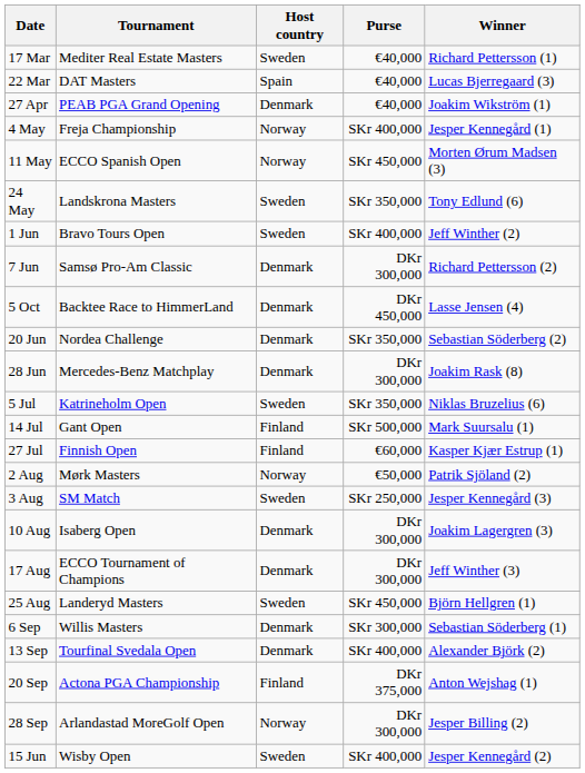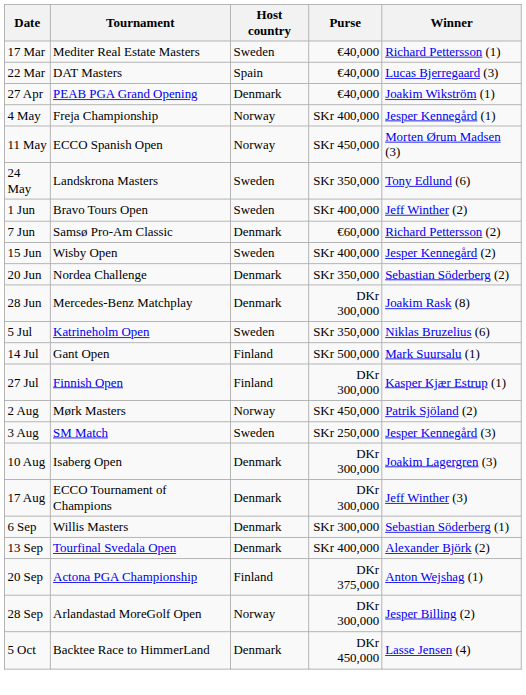 <table class="wikitable" style="font-size:95%;">
 <tr>
 <th>Date</th>
 <th>Tournament</th>
 <th>Host country</th>
 <th>Purse</th>
 <th>Winner</th>
 </tr>
 <tr>
 <td>17 Mar</td>
 <td>Mediter Real Estate Masters</td>
 <td>Sweden</td>
 <td align=right>€40,000</td>
 <td> <a href='#'>Richard Pettersson</a> (1)</td>
 </tr>
 <tr>
 <td>22 Mar</td>
 <td>DAT Masters</td>
 <td>Spain</td>
 <td align=right>€40,000</td>
 <td> <a href='#'>Lucas Bjerregaard</a> (3)</td>
 </tr>
 <tr>
 <td>27 Apr</td>
 <td><a href='#'>PEAB PGA Grand Opening</a></td>
 <td>Denmark</td>
 <td align=right>€40,000</td>
 <td> <a href='#'>Joakim Wikström</a> (1)</td>
 </tr>
 <tr>
 <td>4 May</td>
 <td>Freja Championship</td>
 <td>Norway</td>
 <td align=right>SKr 400,000</td>
 <td> <a href='#'>Jesper Kennegård</a> (1)</td>
 </tr>
 <tr>
 <td>11 May</td>
 <td>ECCO Spanish Open</td>
 <td>Norway</td>
 <td align=right>SKr 450,000</td>
 <td> <a href='#'>Morten Ørum Madsen</a> (3)</td>
 </tr>
 <tr>
 <td>24 May</td>
 <td>Landskrona Masters</td>
 <td>Sweden</td>
 <td align=right>SKr 350,000</td>
 <td> <a href='#'>Tony Edlund</a> (6)</td>
 </tr>
 <tr>
 <td>1 Jun</td>
 <td>Bravo Tours Open</td>
 <td>Sweden</td>
 <td align=right>SKr 400,000</td>
 <td> <a href='#'>Jeff Winther</a> (2)</td>
 </tr>
 <tr>
 <td>7 Jun</td>
 <td>Samsø Pro-Am Classic</td>
 <td>Denmark</td>
-<td align=right>DKr 300,000</td>
+<td align=right>€60,000</td>
 <td> <a href='#'>Richard Pettersson</a> (2)</td>
 </tr>
 <tr>
-<td>5 Oct</td>
-<td>Backtee Race to HimmerLand</td>
-<td>Denmark</td>
-<td align=right>DKr 450,000</td>
-<td> <a href='#'>Lasse Jensen</a> (4)</td>
+<td>15 Jun</td>
+<td>Wisby Open</td>
+<td>Sweden</td>
+<td align=right>SKr 400,000</td>
+<td> <a href='#'>Jesper Kennegård</a> (2)</td>
 </tr>
 <tr>
 <td>20 Jun</td>
 <td>Nordea Challenge</td>
 <td>Denmark</td>
 <td align=right>SKr 350,000</td>
 <td> <a href='#'>Sebastian Söderberg</a> (2)</td>
 </tr>
 <tr>
 <td>28 Jun</td>
 <td>Mercedes-Benz Matchplay</td>
 <td>Denmark</td>
 <td align=right>DKr 300,000</td>
 <td> <a href='#'>Joakim Rask</a> (8)</td>
 </tr>
 <tr>
 <td>5 Jul</td>
 <td><a href='#'>Katrineholm Open</a></td>
 <td>Sweden</td>
 <td align=right>SKr 350,000</td>
 <td> <a href='#'>Niklas Bruzelius</a> (6)</td>
 </tr>
 <tr>
 <td>14 Jul</td>
 <td>Gant Open</td>
 <td>Finland</td>
 <td align=right>SKr 500,000</td>
 <td> <a href='#'>Mark Suursalu</a> (1)</td>
 </tr>
 <tr>
 <td>27 Jul</td>
 <td><a href='#'>Finnish Open</a></td>
 <td>Finland</td>
-<td align=right>€60,000</td>
+<td align=right>DKr 300,000</td>
 <td> <a href='#'>Kasper Kjær Estrup</a> (1)</td>
 </tr>
 <tr>
 <td>2 Aug</td>
 <td>Mørk Masters</td>
 <td>Norway</td>
-<td align=right>€50,000</td>
+<td align=right>SKr 450,000</td>
 <td> <a href='#'>Patrik Sjöland</a> (2)</td>
 </tr>
 <tr>
 <td>3 Aug</td>
 <td><a href='#'>SM Match</a></td>
 <td>Sweden</td>
 <td align=right>SKr 250,000</td>
 <td> <a href='#'>Jesper Kennegård</a> (3)</td>
 </tr>
 <tr>
 <td>10 Aug</td>
 <td>Isaberg Open</td>
 <td>Denmark</td>
 <td align=right>DKr 300,000</td>
 <td> <a href='#'>Joakim Lagergren</a> (3)</td>
 </tr>
 <tr>
 <td>17 Aug</td>
 <td>ECCO Tournament of Champions</td>
 <td>Denmark</td>
 <td align=right>DKr 300,000</td>
 <td> <a href='#'>Jeff Winther</a> (3)</td>
-</tr>
-<tr>
-<td>25 Aug</td>
-<td>Landeryd Masters</td>
-<td>Sweden</td>
-<td align=right>SKr 450,000</td>
-<td> <a href='#'>Björn Hellgren</a> (1)</td>
 </tr>
 <tr>
 <td>6 Sep</td>
 <td>Willis Masters</td>
 <td>Denmark</td>
 <td align=right>SKr 300,000</td>
 <td> <a href='#'>Sebastian Söderberg</a> (1)</td>
 </tr>
 <tr>
 <td>13 Sep</td>
 <td><a href='#'>Tourfinal Svedala Open</a></td>
 <td>Denmark</td>
 <td align=right>SKr 400,000</td>
 <td> <a href='#'>Alexander Björk</a> (2)</td>
 </tr>
 <tr>
 <td>20 Sep</td>
 <td><a href='#'>Actona PGA Championship</a></td>
 <td>Finland</td>
 <td align=right>DKr 375,000</td>
 <td> <a href='#'>Anton Wejshag</a> (1)</td>
 </tr>
 <tr>
 <td>28 Sep</td>
 <td>Arlandastad MoreGolf Open</td>
 <td>Norway</td>
 <td align=right>DKr 300,000</td>
 <td> <a href='#'>Jesper Billing</a> (2)</td>
 </tr>
 <tr>
-<td>15 Jun</td>
-<td>Wisby Open</td>
-<td>Sweden</td>
-<td align=right>SKr 400,000</td>
-<td> <a href='#'>Jesper Kennegård</a> (2)</td>
+<td>5 Oct</td>
+<td>Backtee Race to HimmerLand</td>
+<td>Denmark</td>
+<td align=right>DKr 450,000</td>
+<td> <a href='#'>Lasse Jensen</a> (4)</td>
 </tr>
 </table>
